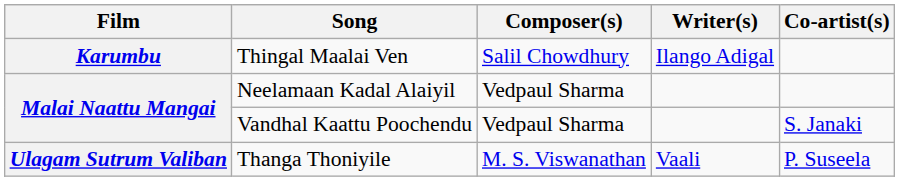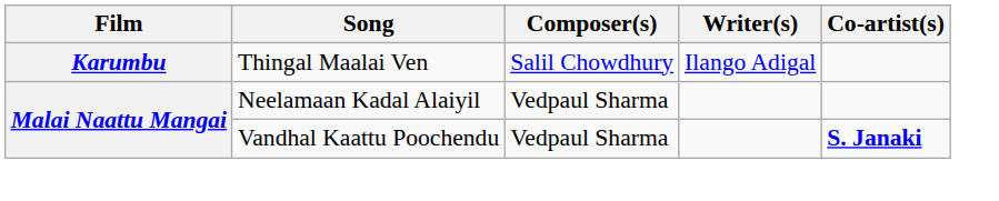 <table class="wikitable sortable plainrowheaders">
 <tr style="background:#ccc; text-align:center;">
 <th scope="col">Film</th>
 <th scope="col">Song</th>
 <th scope="col">Composer(s)</th>
 <th scope="col">Writer(s)</th>
 <th scope="col">Co-artist(s)</th>
 </tr>
 <tr>
 <th><em><a href='#'>Karumbu</a></em></th>
 <td>Thingal Maalai Ven</td>
 <td><a href='#'>Salil Chowdhury</a></td>
 <td><a href='#'>Ilango Adigal</a></td>
 <td></td>
 </tr>
 <tr>
 <th rowspan="2"><em><a href='#'>Malai Naattu Mangai</a></em></th>
 <td>Neelamaan Kadal Alaiyil</td>
 <td>Vedpaul Sharma</td>
 <td></td>
 <td></td>
 </tr>
 <tr>
 <td>Vandhal Kaattu Poochendu</td>
 <td>Vedpaul Sharma</td>
 <td></td>
-<td><a href='#'>S. Janaki</a></td>
-</tr>
-<tr>
-<th><em><a href='#'>Ulagam Sutrum Valiban</a></em></th>
-<td>Thanga Thoniyile</td>
-<td><a href='#'>M. S. Viswanathan</a></td>
-<td><a href='#'>Vaali</a></td>
-<td><a href='#'>P. Suseela</a></td>
+<td><strong><a href='#'>S. Janaki</a></strong></td>
 </tr>
 </table>
